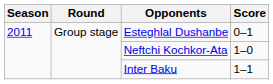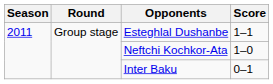 <table class="wikitable">
 <tr>
 <th>Season</th>
 <th>Round</th>
 <th>Opponents</th>
 <th>Score</th>
 </tr>
 <tr>
 <td valign="top" rowspan="3"><a href='#'>2011</a></td>
 <td valign="top" rowspan="3">Group stage</td>
 <td> <a href='#'>Esteghlal Dushanbe</a></td>
-<td>0–1</td>
+<td>1–1</td>
 </tr>
 <tr>
 <td> <a href='#'>Neftchi Kochkor-Ata</a></td>
 <td>1–0</td>
 </tr>
 <tr>
 <td> <a href='#'>Inter Baku</a></td>
-<td>1–1</td>
+<td>0–1</td>
 </tr>
 </table>
